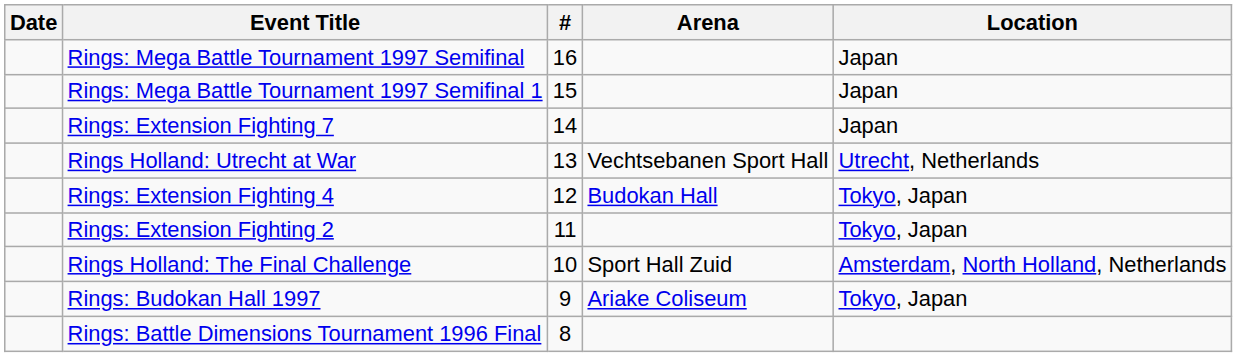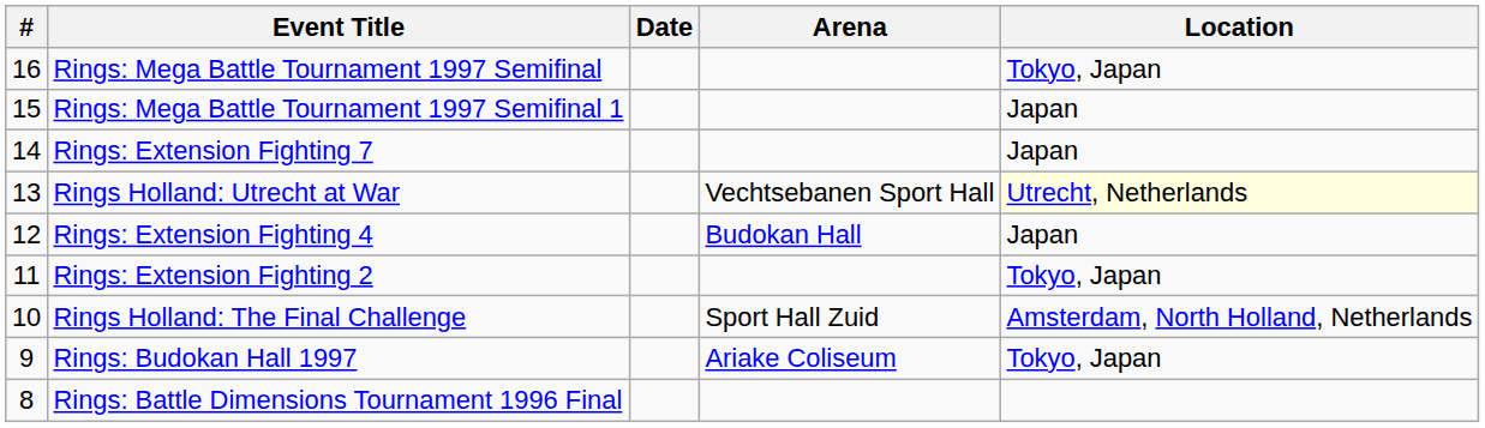 <table class="sortable wikitable succession-box" style="font-size:90%;">
 <tr>
+<th scope="col">#</th>
+<th scope="col">Event Title</th>
 <th scope="col">Date</th>
-<th scope="col">Event Title</th>
-<th scope="col">#</th>
 <th scope="col">Arena</th>
 <th scope="col">Location</th>
 </tr>
 <tr>
+<td align=center>16</td>
+<td><a href='#'>Rings: Mega Battle Tournament 1997 Semifinal</a></td>
 <td></td>
-<td><a href='#'>Rings: Mega Battle Tournament 1997 Semifinal</a></td>
-<td align=center>16</td>
+<td></td>
+<td><a href='#'>Tokyo</a>, Japan</td>
+</tr>
+<tr>
+<td align=center>15</td>
+<td><a href='#'>Rings: Mega Battle Tournament 1997 Semifinal 1</a></td>
+<td></td>
 <td></td>
 <td>Japan</td>
 </tr>
 <tr>
+<td align=center>14</td>
+<td><a href='#'>Rings: Extension Fighting 7</a></td>
 <td></td>
-<td><a href='#'>Rings: Mega Battle Tournament 1997 Semifinal 1</a></td>
-<td align=center>15</td>
 <td></td>
 <td>Japan</td>
 </tr>
 <tr>
+<td align=center>13</td>
+<td><a href='#'>Rings Holland: Utrecht at War</a></td>
 <td></td>
-<td><a href='#'>Rings: Extension Fighting 7</a></td>
-<td align=center>14</td>
+<td>Vechtsebanen Sport Hall</td>
+<td style="background: lightyellow;"><a href='#'>Utrecht</a>, Netherlands</td>
+</tr>
+<tr>
+<td align=center>12</td>
+<td><a href='#'>Rings: Extension Fighting 4</a></td>
 <td></td>
+<td><a href='#'>Budokan Hall</a></td>
 <td>Japan</td>
 </tr>
 <tr>
+<td align=center>11</td>
+<td><a href='#'>Rings: Extension Fighting 2</a></td>
 <td></td>
-<td><a href='#'>Rings Holland: Utrecht at War</a></td>
-<td align=center>13</td>
-<td>Vechtsebanen Sport Hall</td>
-<td><a href='#'>Utrecht</a>, Netherlands</td>
-</tr>
-<tr>
-<td></td>
-<td><a href='#'>Rings: Extension Fighting 4</a></td>
-<td align=center>12</td>
-<td><a href='#'>Budokan Hall</a></td>
-<td><a href='#'>Tokyo</a>, Japan</td>
-</tr>
-<tr>
-<td></td>
-<td><a href='#'>Rings: Extension Fighting 2</a></td>
-<td align=center>11</td>
 <td></td>
 <td><a href='#'>Tokyo</a>, Japan</td>
 </tr>
 <tr>
+<td align=center>10</td>
+<td><a href='#'>Rings Holland: The Final Challenge</a></td>
 <td></td>
-<td><a href='#'>Rings Holland: The Final Challenge</a></td>
-<td align=center>10</td>
 <td>Sport Hall Zuid</td>
 <td><a href='#'>Amsterdam</a>, <a href='#'>North Holland</a>, Netherlands</td>
 </tr>
 <tr>
+<td align=center>9</td>
+<td><a href='#'>Rings: Budokan Hall 1997</a></td>
 <td></td>
-<td><a href='#'>Rings: Budokan Hall 1997</a></td>
-<td align=center>9</td>
 <td><a href='#'>Ariake Coliseum</a></td>
 <td><a href='#'>Tokyo</a>, Japan</td>
 </tr>
 <tr>
+<td align=center>8</td>
+<td><a href='#'>Rings: Battle Dimensions Tournament 1996 Final</a></td>
 <td></td>
-<td><a href='#'>Rings: Battle Dimensions Tournament 1996 Final</a></td>
-<td align=center>8</td>
 <td></td>
 <td></td>
 </tr>
 </table>
